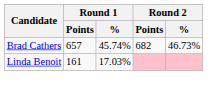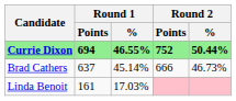 <table class="wikitable">
 <tr>
 <th rowspan="2">Candidate</th>
 <th colspan="2">Round 1</th>
 <th colspan="2">Round 2</th>
 </tr>
 <tr>
 <th>Points</th>
 <th>%</th>
 <th>Points</th>
 <th>%</th>
 </tr>
+<tr style="background:lightgreen;">
+<td><strong><a href='#'>Currie Dixon</a></strong></td>
+<td><strong>694</strong></td>
+<td><strong>46.55%</strong></td>
+<td><strong>752</strong></td>
+<td><strong>50.44%</strong></td>
+</tr>
 <tr>
 <td><a href='#'>Brad Cathers</a></td>
-<td>657</td>
-<td>45.74%</td>
-<td>682</td>
+<td>637</td>
+<td>45.14%</td>
+<td>666</td>
 <td>46.73%</td>
 </tr>
 <tr>
 <td><a href='#'>Linda Benoit</a></td>
 <td>161</td>
 <td>17.03%</td>
 <td style="background:pink;"></td>
 <td style="background:pink;"></td>
 </tr>
 </table>
